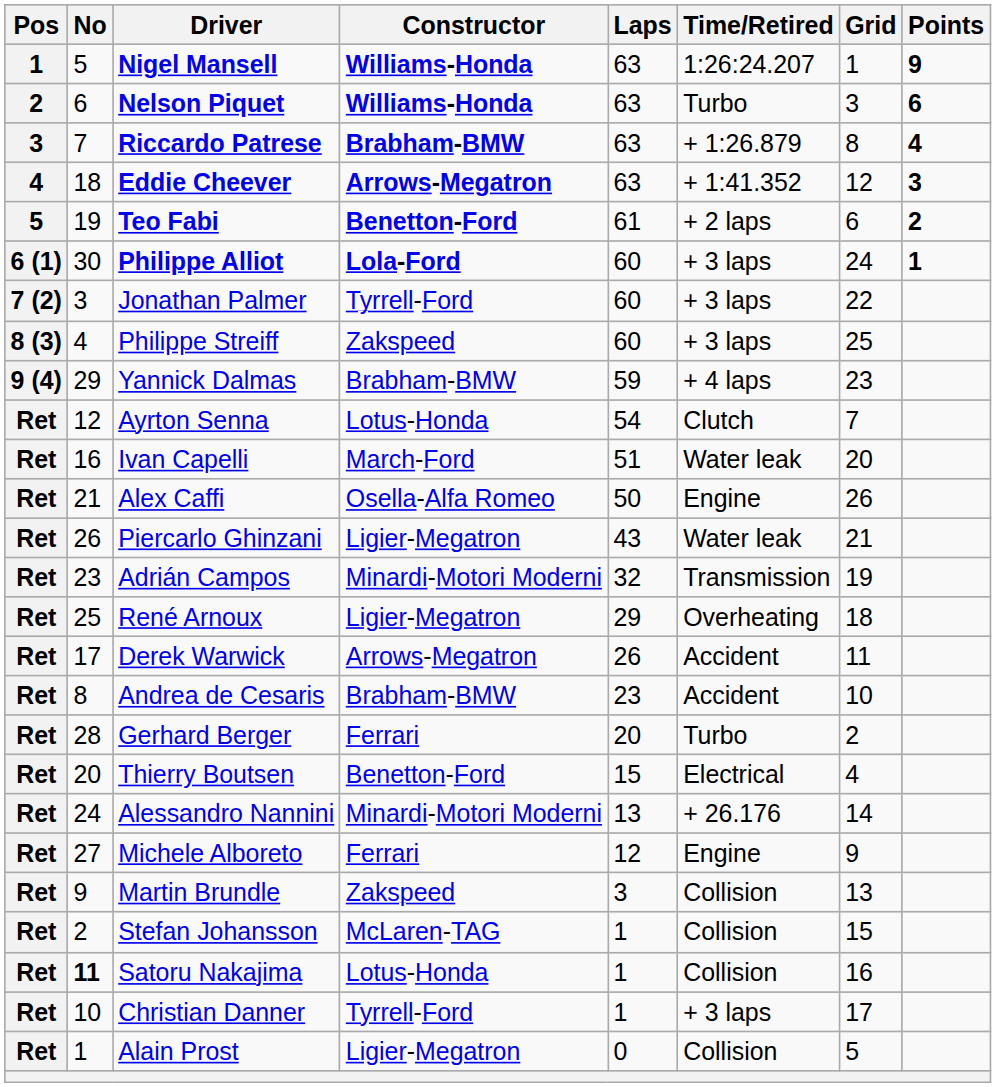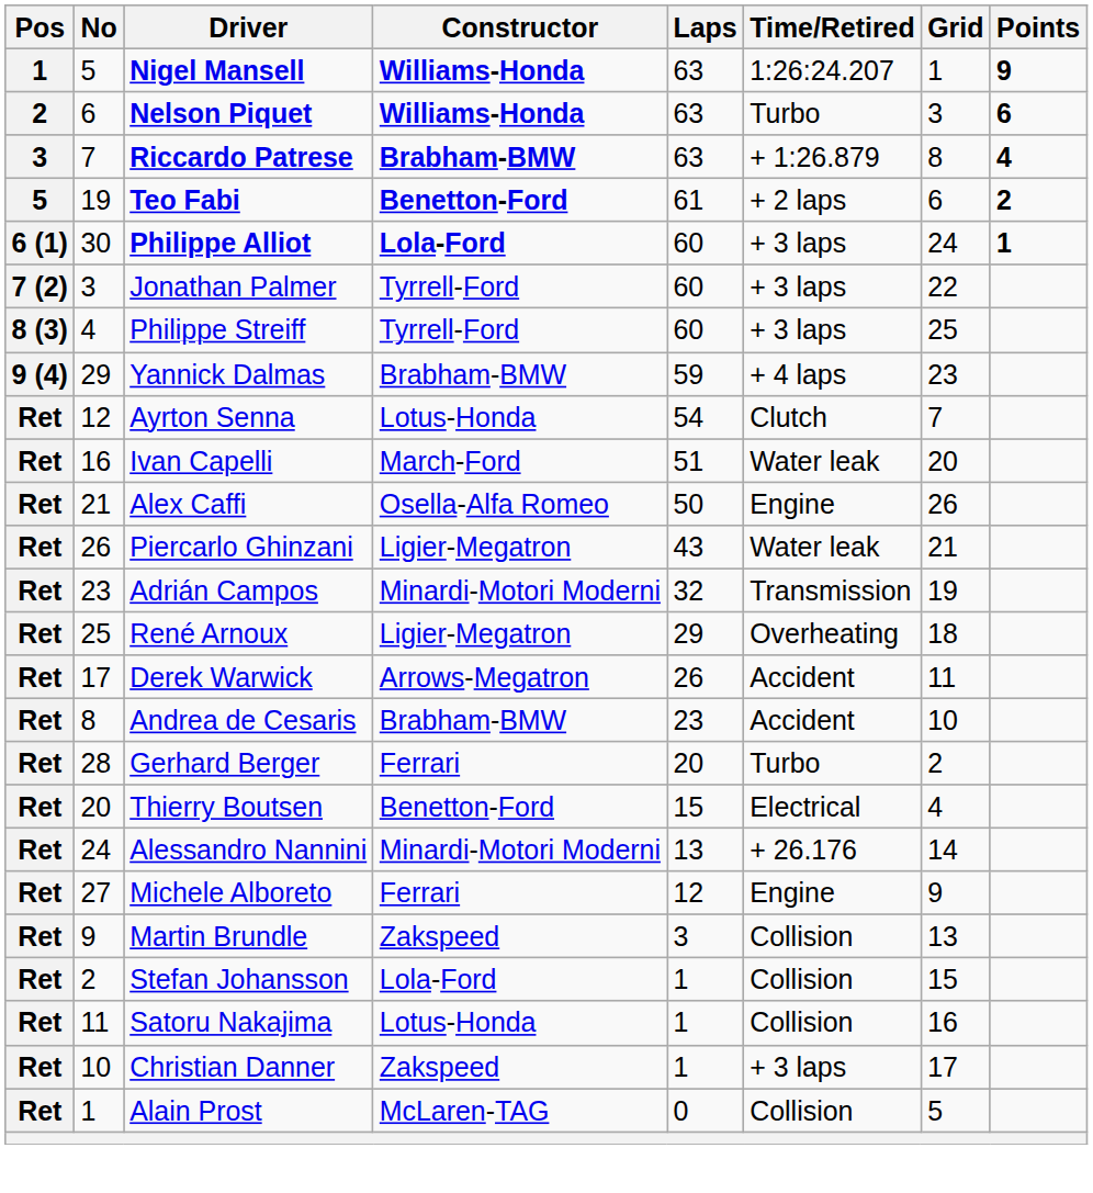 <table class="wikitable sortable" style="font-size: 95%;">
 <tr>
 <th>Pos</th>
 <th>No</th>
 <th>Driver</th>
 <th>Constructor</th>
 <th>Laps</th>
 <th>Time/Retired</th>
 <th>Grid</th>
 <th>Points</th>
 </tr>
 <tr>
 <th>1</th>
 <td>5</td>
 <td> <strong><a href='#'>Nigel Mansell</a></strong></td>
 <td><strong><a href='#'>Williams</a>-<a href='#'>Honda</a></strong></td>
 <td>63</td>
 <td>1:26:24.207</td>
 <td>1</td>
 <td><strong>9</strong></td>
 </tr>
 <tr>
 <th>2</th>
 <td>6</td>
 <td> <strong><a href='#'>Nelson Piquet</a></strong></td>
 <td><strong><a href='#'>Williams</a>-<a href='#'>Honda</a></strong></td>
 <td>63</td>
 <td>Turbo</td>
 <td>3</td>
 <td><strong>6</strong></td>
 </tr>
 <tr>
 <th>3</th>
 <td>7</td>
 <td> <strong><a href='#'>Riccardo Patrese</a></strong></td>
 <td><strong><a href='#'>Brabham</a>-<a href='#'>BMW</a></strong></td>
 <td>63</td>
 <td>+ 1:26.879</td>
 <td>8</td>
 <td><strong>4</strong></td>
 </tr>
 <tr>
-<th>4</th>
-<td>18</td>
-<td> <strong><a href='#'>Eddie Cheever</a></strong></td>
-<td><strong><a href='#'>Arrows</a>-<a href='#'>Megatron</a></strong></td>
-<td>63</td>
-<td>+ 1:41.352</td>
-<td>12</td>
-<td><strong>3</strong></td>
-</tr>
-<tr>
 <th>5</th>
 <td>19</td>
 <td> <strong><a href='#'>Teo Fabi</a></strong></td>
 <td><strong><a href='#'>Benetton</a>-<a href='#'>Ford</a></strong></td>
 <td>61</td>
 <td>+ 2 laps</td>
 <td>6</td>
 <td><strong>2</strong></td>
 </tr>
 <tr>
 <th>6 (1)</th>
 <td>30</td>
 <td> <strong><a href='#'>Philippe Alliot</a></strong></td>
 <td><strong><a href='#'>Lola</a>-<a href='#'>Ford</a></strong></td>
 <td>60</td>
 <td>+ 3 laps</td>
 <td>24</td>
 <td><strong>1</strong></td>
 </tr>
 <tr>
 <th>7 (2)</th>
 <td>3</td>
 <td> <a href='#'>Jonathan Palmer</a></td>
 <td><a href='#'>Tyrrell</a>-<a href='#'>Ford</a></td>
 <td>60</td>
 <td>+ 3 laps</td>
 <td>22</td>
 <td> </td>
 </tr>
 <tr>
 <th>8 (3)</th>
 <td>4</td>
 <td> <a href='#'>Philippe Streiff</a></td>
-<td><a href='#'>Zakspeed</a></td>
+<td><a href='#'>Tyrrell</a>-<a href='#'>Ford</a></td>
 <td>60</td>
 <td>+ 3 laps</td>
 <td>25</td>
 <td> </td>
 </tr>
 <tr>
 <th>9 (4)</th>
 <td>29</td>
 <td> <a href='#'>Yannick Dalmas</a></td>
 <td><a href='#'>Brabham</a>-<a href='#'>BMW</a></td>
 <td>59</td>
 <td>+ 4 laps</td>
 <td>23</td>
 <td> </td>
 </tr>
 <tr>
 <th>Ret</th>
 <td>12</td>
 <td> <a href='#'>Ayrton Senna</a></td>
 <td><a href='#'>Lotus</a>-<a href='#'>Honda</a></td>
 <td>54</td>
 <td>Clutch</td>
 <td>7</td>
 <td> </td>
 </tr>
 <tr>
 <th>Ret</th>
 <td>16</td>
 <td> <a href='#'>Ivan Capelli</a></td>
 <td><a href='#'>March</a>-<a href='#'>Ford</a></td>
 <td>51</td>
 <td>Water leak</td>
 <td>20</td>
 <td> </td>
 </tr>
 <tr>
 <th>Ret</th>
 <td>21</td>
 <td> <a href='#'>Alex Caffi</a></td>
 <td><a href='#'>Osella</a>-<a href='#'>Alfa Romeo</a></td>
 <td>50</td>
 <td>Engine</td>
 <td>26</td>
 <td> </td>
 </tr>
 <tr>
 <th>Ret</th>
 <td>26</td>
 <td> <a href='#'>Piercarlo Ghinzani</a></td>
 <td><a href='#'>Ligier</a>-<a href='#'>Megatron</a></td>
 <td>43</td>
 <td>Water leak</td>
 <td>21</td>
 <td> </td>
 </tr>
 <tr>
 <th>Ret</th>
 <td>23</td>
 <td> <a href='#'>Adrián Campos</a></td>
 <td><a href='#'>Minardi</a>-<a href='#'>Motori Moderni</a></td>
 <td>32</td>
 <td>Transmission</td>
 <td>19</td>
 <td> </td>
 </tr>
 <tr>
 <th>Ret</th>
 <td>25</td>
 <td> <a href='#'>René Arnoux</a></td>
 <td><a href='#'>Ligier</a>-<a href='#'>Megatron</a></td>
 <td>29</td>
 <td>Overheating</td>
 <td>18</td>
 <td> </td>
 </tr>
 <tr>
 <th>Ret</th>
 <td>17</td>
 <td> <a href='#'>Derek Warwick</a></td>
 <td><a href='#'>Arrows</a>-<a href='#'>Megatron</a></td>
 <td>26</td>
 <td>Accident</td>
 <td>11</td>
 <td> </td>
 </tr>
 <tr>
 <th>Ret</th>
 <td>8</td>
 <td> <a href='#'>Andrea de Cesaris</a></td>
 <td><a href='#'>Brabham</a>-<a href='#'>BMW</a></td>
 <td>23</td>
 <td>Accident</td>
 <td>10</td>
 <td> </td>
 </tr>
 <tr>
 <th>Ret</th>
 <td>28</td>
 <td> <a href='#'>Gerhard Berger</a></td>
 <td><a href='#'>Ferrari</a></td>
 <td>20</td>
 <td>Turbo</td>
 <td>2</td>
 <td> </td>
 </tr>
 <tr>
 <th>Ret</th>
 <td>20</td>
 <td> <a href='#'>Thierry Boutsen</a></td>
 <td><a href='#'>Benetton</a>-<a href='#'>Ford</a></td>
 <td>15</td>
 <td>Electrical</td>
 <td>4</td>
 <td> </td>
 </tr>
 <tr>
 <th>Ret</th>
 <td>24</td>
 <td> <a href='#'>Alessandro Nannini</a></td>
 <td><a href='#'>Minardi</a>-<a href='#'>Motori Moderni</a></td>
 <td>13</td>
 <td>+ 26.176</td>
 <td>14</td>
 <td> </td>
 </tr>
 <tr>
 <th>Ret</th>
 <td>27</td>
 <td> <a href='#'>Michele Alboreto</a></td>
 <td><a href='#'>Ferrari</a></td>
 <td>12</td>
 <td>Engine</td>
 <td>9</td>
 <td> </td>
 </tr>
 <tr>
 <th>Ret</th>
 <td>9</td>
 <td> <a href='#'>Martin Brundle</a></td>
 <td><a href='#'>Zakspeed</a></td>
 <td>3</td>
 <td>Collision</td>
 <td>13</td>
 <td> </td>
 </tr>
 <tr>
 <th>Ret</th>
 <td>2</td>
 <td> <a href='#'>Stefan Johansson</a></td>
-<td><a href='#'>McLaren</a>-<a href='#'>TAG</a></td>
+<td><a href='#'>Lola</a>-<a href='#'>Ford</a></td>
 <td>1</td>
 <td>Collision</td>
 <td>15</td>
 <td> </td>
 </tr>
 <tr>
 <th>Ret</th>
-<td><strong>11</strong></td>
+<td>11</td>
 <td> <a href='#'>Satoru Nakajima</a></td>
 <td><a href='#'>Lotus</a>-<a href='#'>Honda</a></td>
 <td>1</td>
 <td>Collision</td>
 <td>16</td>
 <td> </td>
 </tr>
 <tr>
 <th>Ret</th>
 <td>10</td>
 <td> <a href='#'>Christian Danner</a></td>
-<td><a href='#'>Tyrrell</a>-<a href='#'>Ford</a></td>
+<td><a href='#'>Zakspeed</a></td>
 <td>1</td>
 <td>+ 3 laps</td>
 <td>17</td>
 <td> </td>
 </tr>
 <tr>
 <th>Ret</th>
 <td>1</td>
 <td> <a href='#'>Alain Prost</a></td>
-<td><a href='#'>Ligier</a>-<a href='#'>Megatron</a></td>
+<td><a href='#'>McLaren</a>-<a href='#'>TAG</a></td>
 <td>0</td>
 <td>Collision</td>
 <td>5</td>
 <td> </td>
 </tr>
 <tr>
 <th colspan="8"></th>
 </tr>
 </table>
